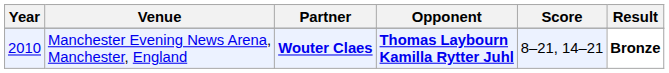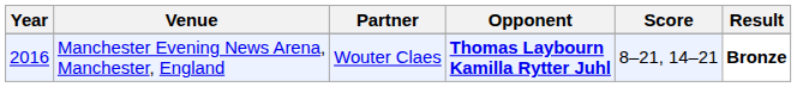 <table class="sortable wikitable" style="font-size: 90%;">
 <tr>
 <th>Year</th>
 <th>Venue</th>
 <th>Partner</th>
 <th>Opponent</th>
 <th>Score</th>
 <th>Result</th>
 </tr>
 <tr>
 </tr>
 <tr style="background:#ECF2FF">
-<td align="center"><a href='#'>2010</a></td>
+<td align="center"><a href='#'>2016</a></td>
 <td align="left"><a href='#'>Manchester Evening News Arena</a>,<br><a href='#'>Manchester</a>, <a href='#'>England</a></td>
-<td align="left"><strong> <a href='#'>Wouter Claes</a></strong></td>
+<td align="left"> <a href='#'>Wouter Claes</a></td>
 <td align="left"><strong> <a href='#'>Thomas Laybourn</a><br> <a href='#'>Kamilla Rytter Juhl</a></strong></td>
 <td align="left">8–21, 14–21</td>
 <td style="text-align:left; background:white"> <strong>Bronze</strong></td>
 </tr>
 </table>
